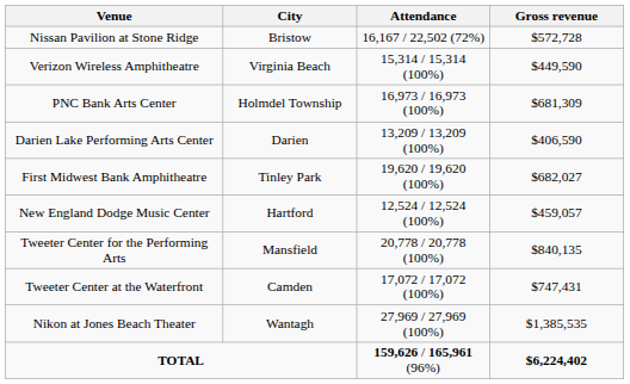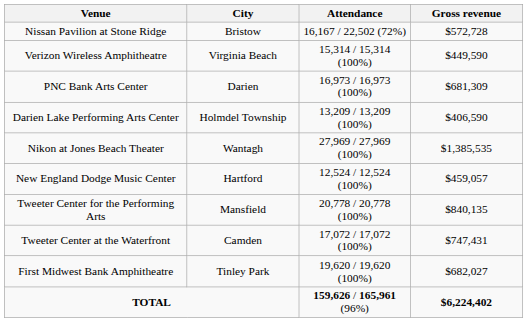 <table class="wikitable" style="text-align:center">
 <tr>
 <th style="width:250px;">Venue</th>
 <th style="width:150px;">City</th>
 <th style="width:150px;">Attendance</th>
 <th style="width:150px;">Gross revenue</th>
 </tr>
 <tr>
 <td>Nissan Pavilion at Stone Ridge</td>
 <td>Bristow</td>
 <td>16,167 / 22,502 (72%)</td>
 <td>$572,728</td>
 </tr>
 <tr>
 <td>Verizon Wireless Amphitheatre</td>
 <td>Virginia Beach</td>
 <td>15,314 / 15,314 (100%)</td>
 <td>$449,590</td>
 </tr>
 <tr>
 <td>PNC Bank Arts Center</td>
-<td>Holmdel Township</td>
+<td>Darien</td>
 <td>16,973 / 16,973 (100%)</td>
 <td>$681,309</td>
 </tr>
 <tr>
 <td>Darien Lake Performing Arts Center</td>
-<td>Darien</td>
+<td>Holmdel Township</td>
 <td>13,209 / 13,209 (100%)</td>
 <td>$406,590</td>
 </tr>
 <tr>
-<td>First Midwest Bank Amphitheatre</td>
-<td>Tinley Park</td>
-<td>19,620 / 19,620 (100%)</td>
-<td>$682,027</td>
+<td>Nikon at Jones Beach Theater</td>
+<td>Wantagh</td>
+<td>27,969 / 27,969 (100%)</td>
+<td>$1,385,535</td>
 </tr>
 <tr>
 <td>New England Dodge Music Center</td>
 <td>Hartford</td>
 <td>12,524 / 12,524 (100%)</td>
 <td>$459,057</td>
 </tr>
 <tr>
 <td>Tweeter Center for the Performing Arts</td>
 <td>Mansfield</td>
 <td>20,778 / 20,778 (100%)</td>
 <td>$840,135</td>
 </tr>
 <tr>
 <td>Tweeter Center at the Waterfront</td>
 <td>Camden</td>
 <td>17,072 / 17,072 (100%)</td>
 <td>$747,431</td>
 </tr>
 <tr>
-<td>Nikon at Jones Beach Theater</td>
-<td>Wantagh</td>
-<td>27,969 / 27,969 (100%)</td>
-<td>$1,385,535</td>
+<td>First Midwest Bank Amphitheatre</td>
+<td>Tinley Park</td>
+<td>19,620 / 19,620 (100%)</td>
+<td>$682,027</td>
 </tr>
 <tr>
 <td colspan="2"><strong>TOTAL</strong></td>
 <td><strong>159,626</strong> / <strong>165,961</strong> (96%)</td>
 <td><strong>$6,224,402</strong></td>
 </tr>
 </table>
